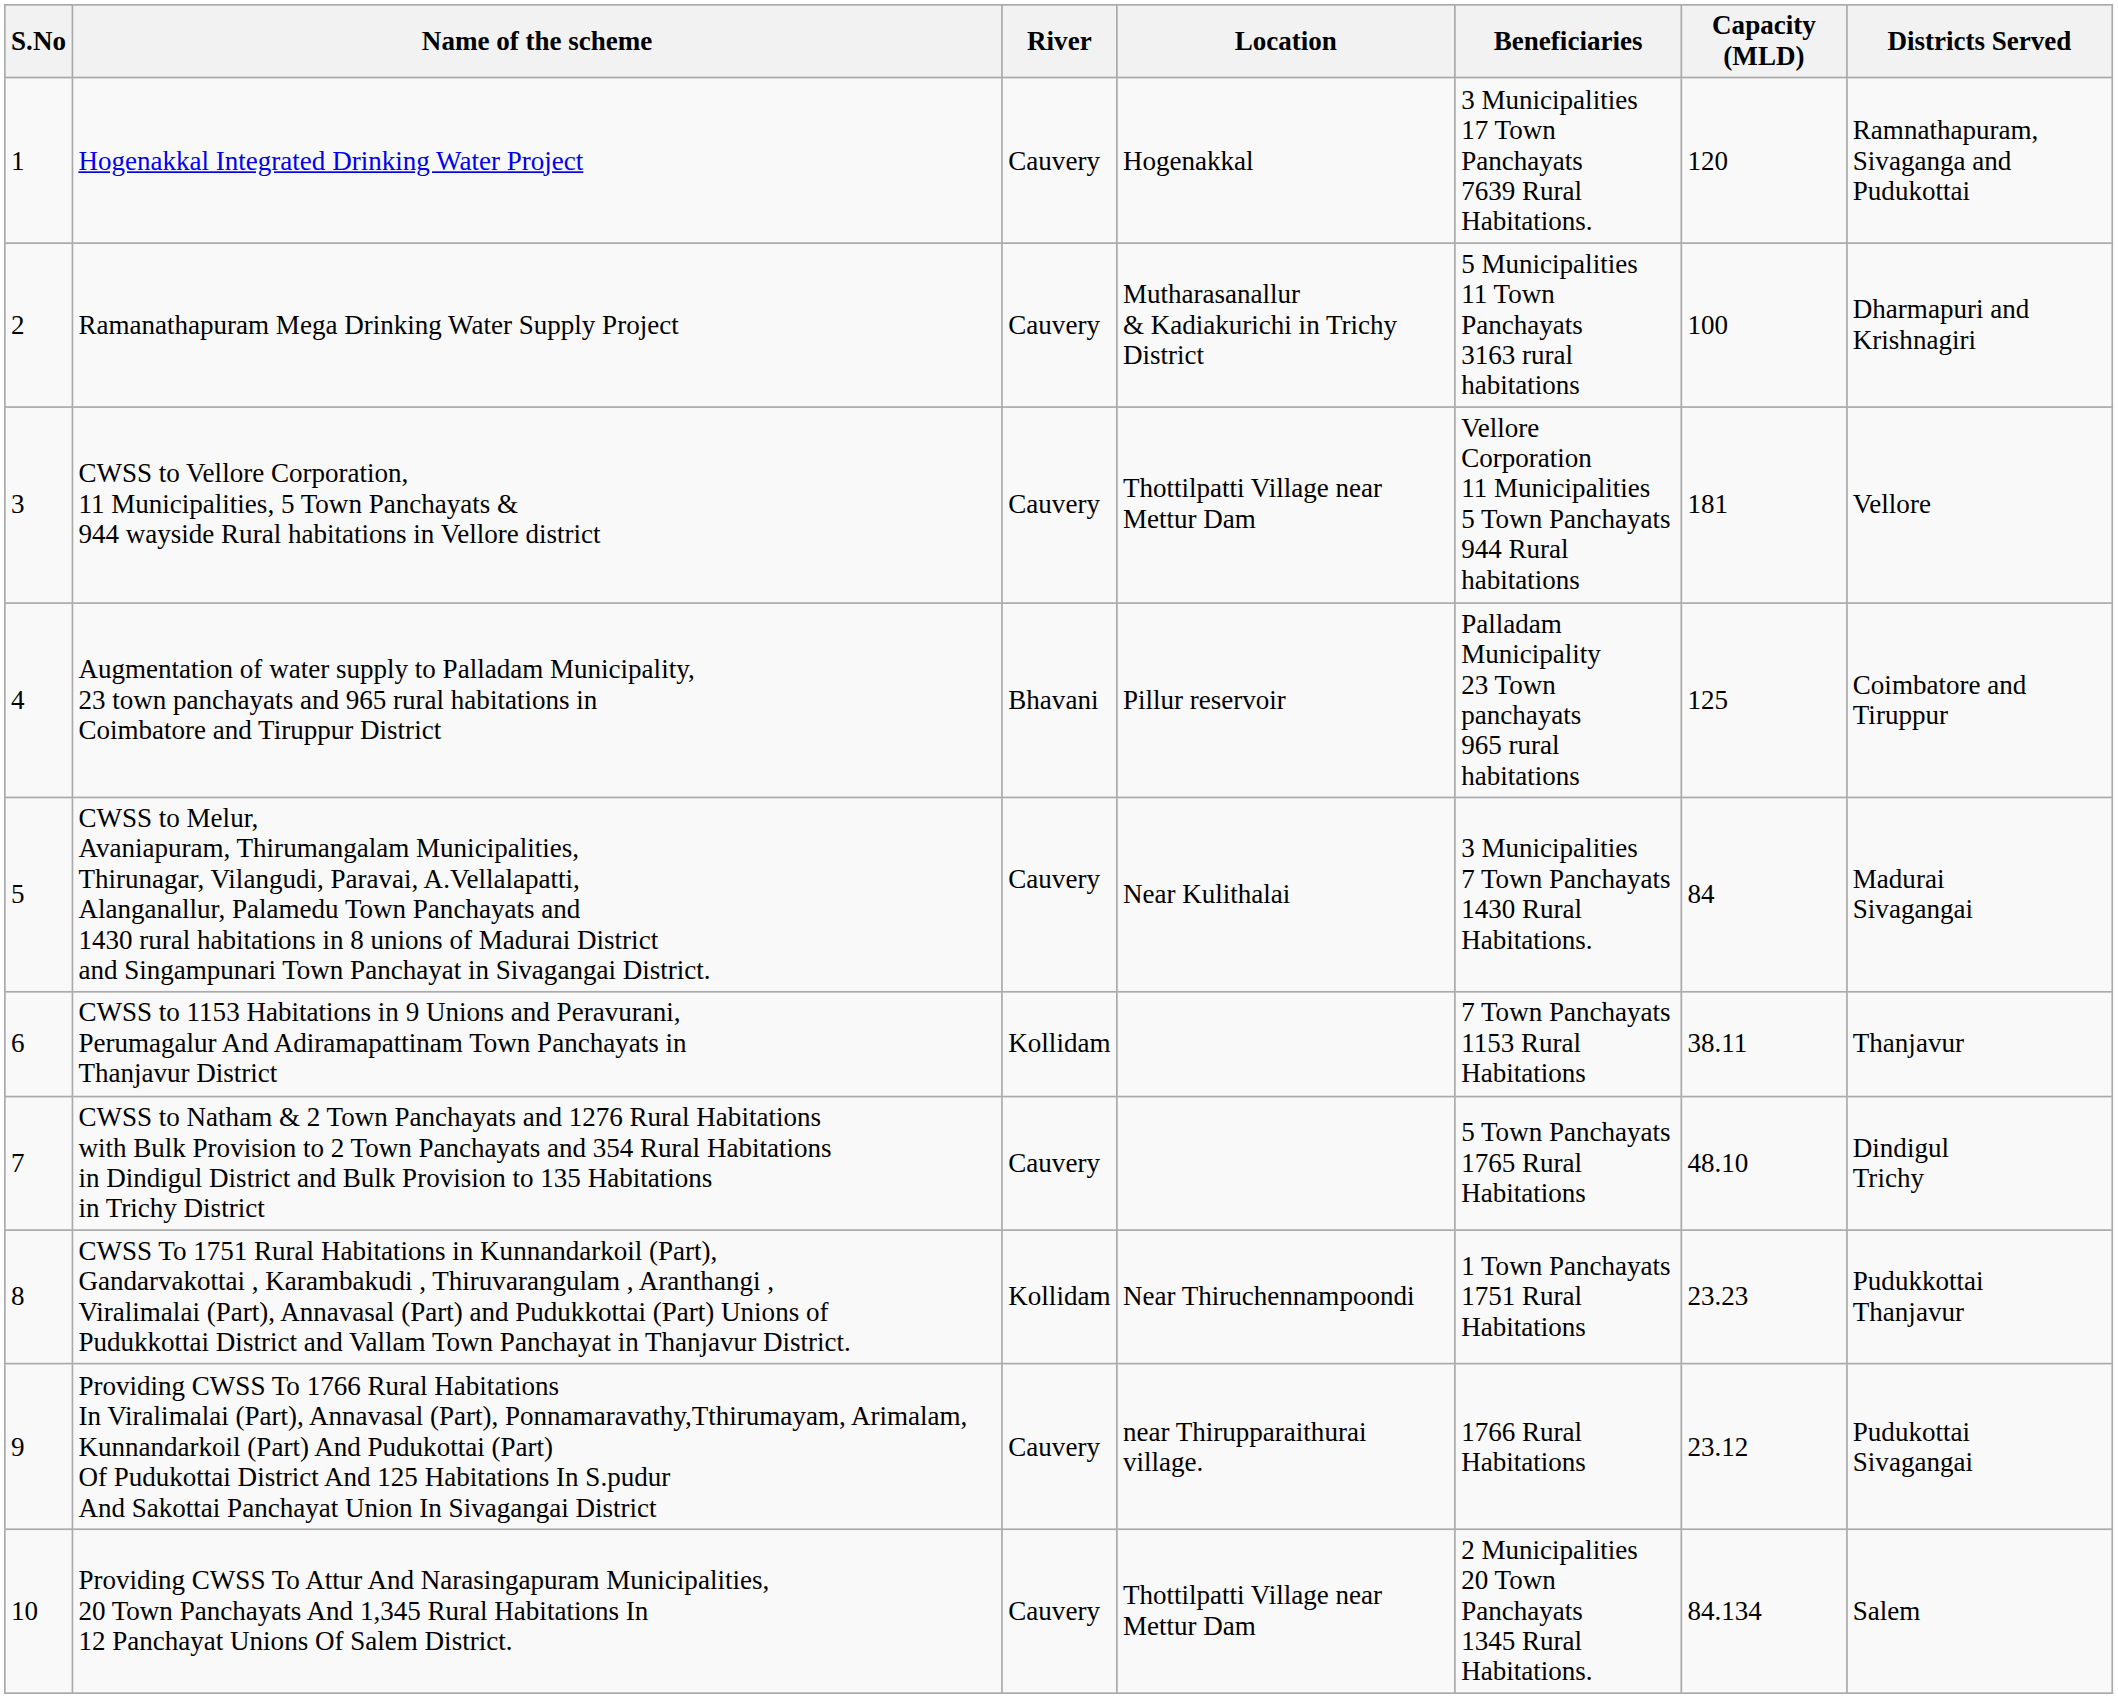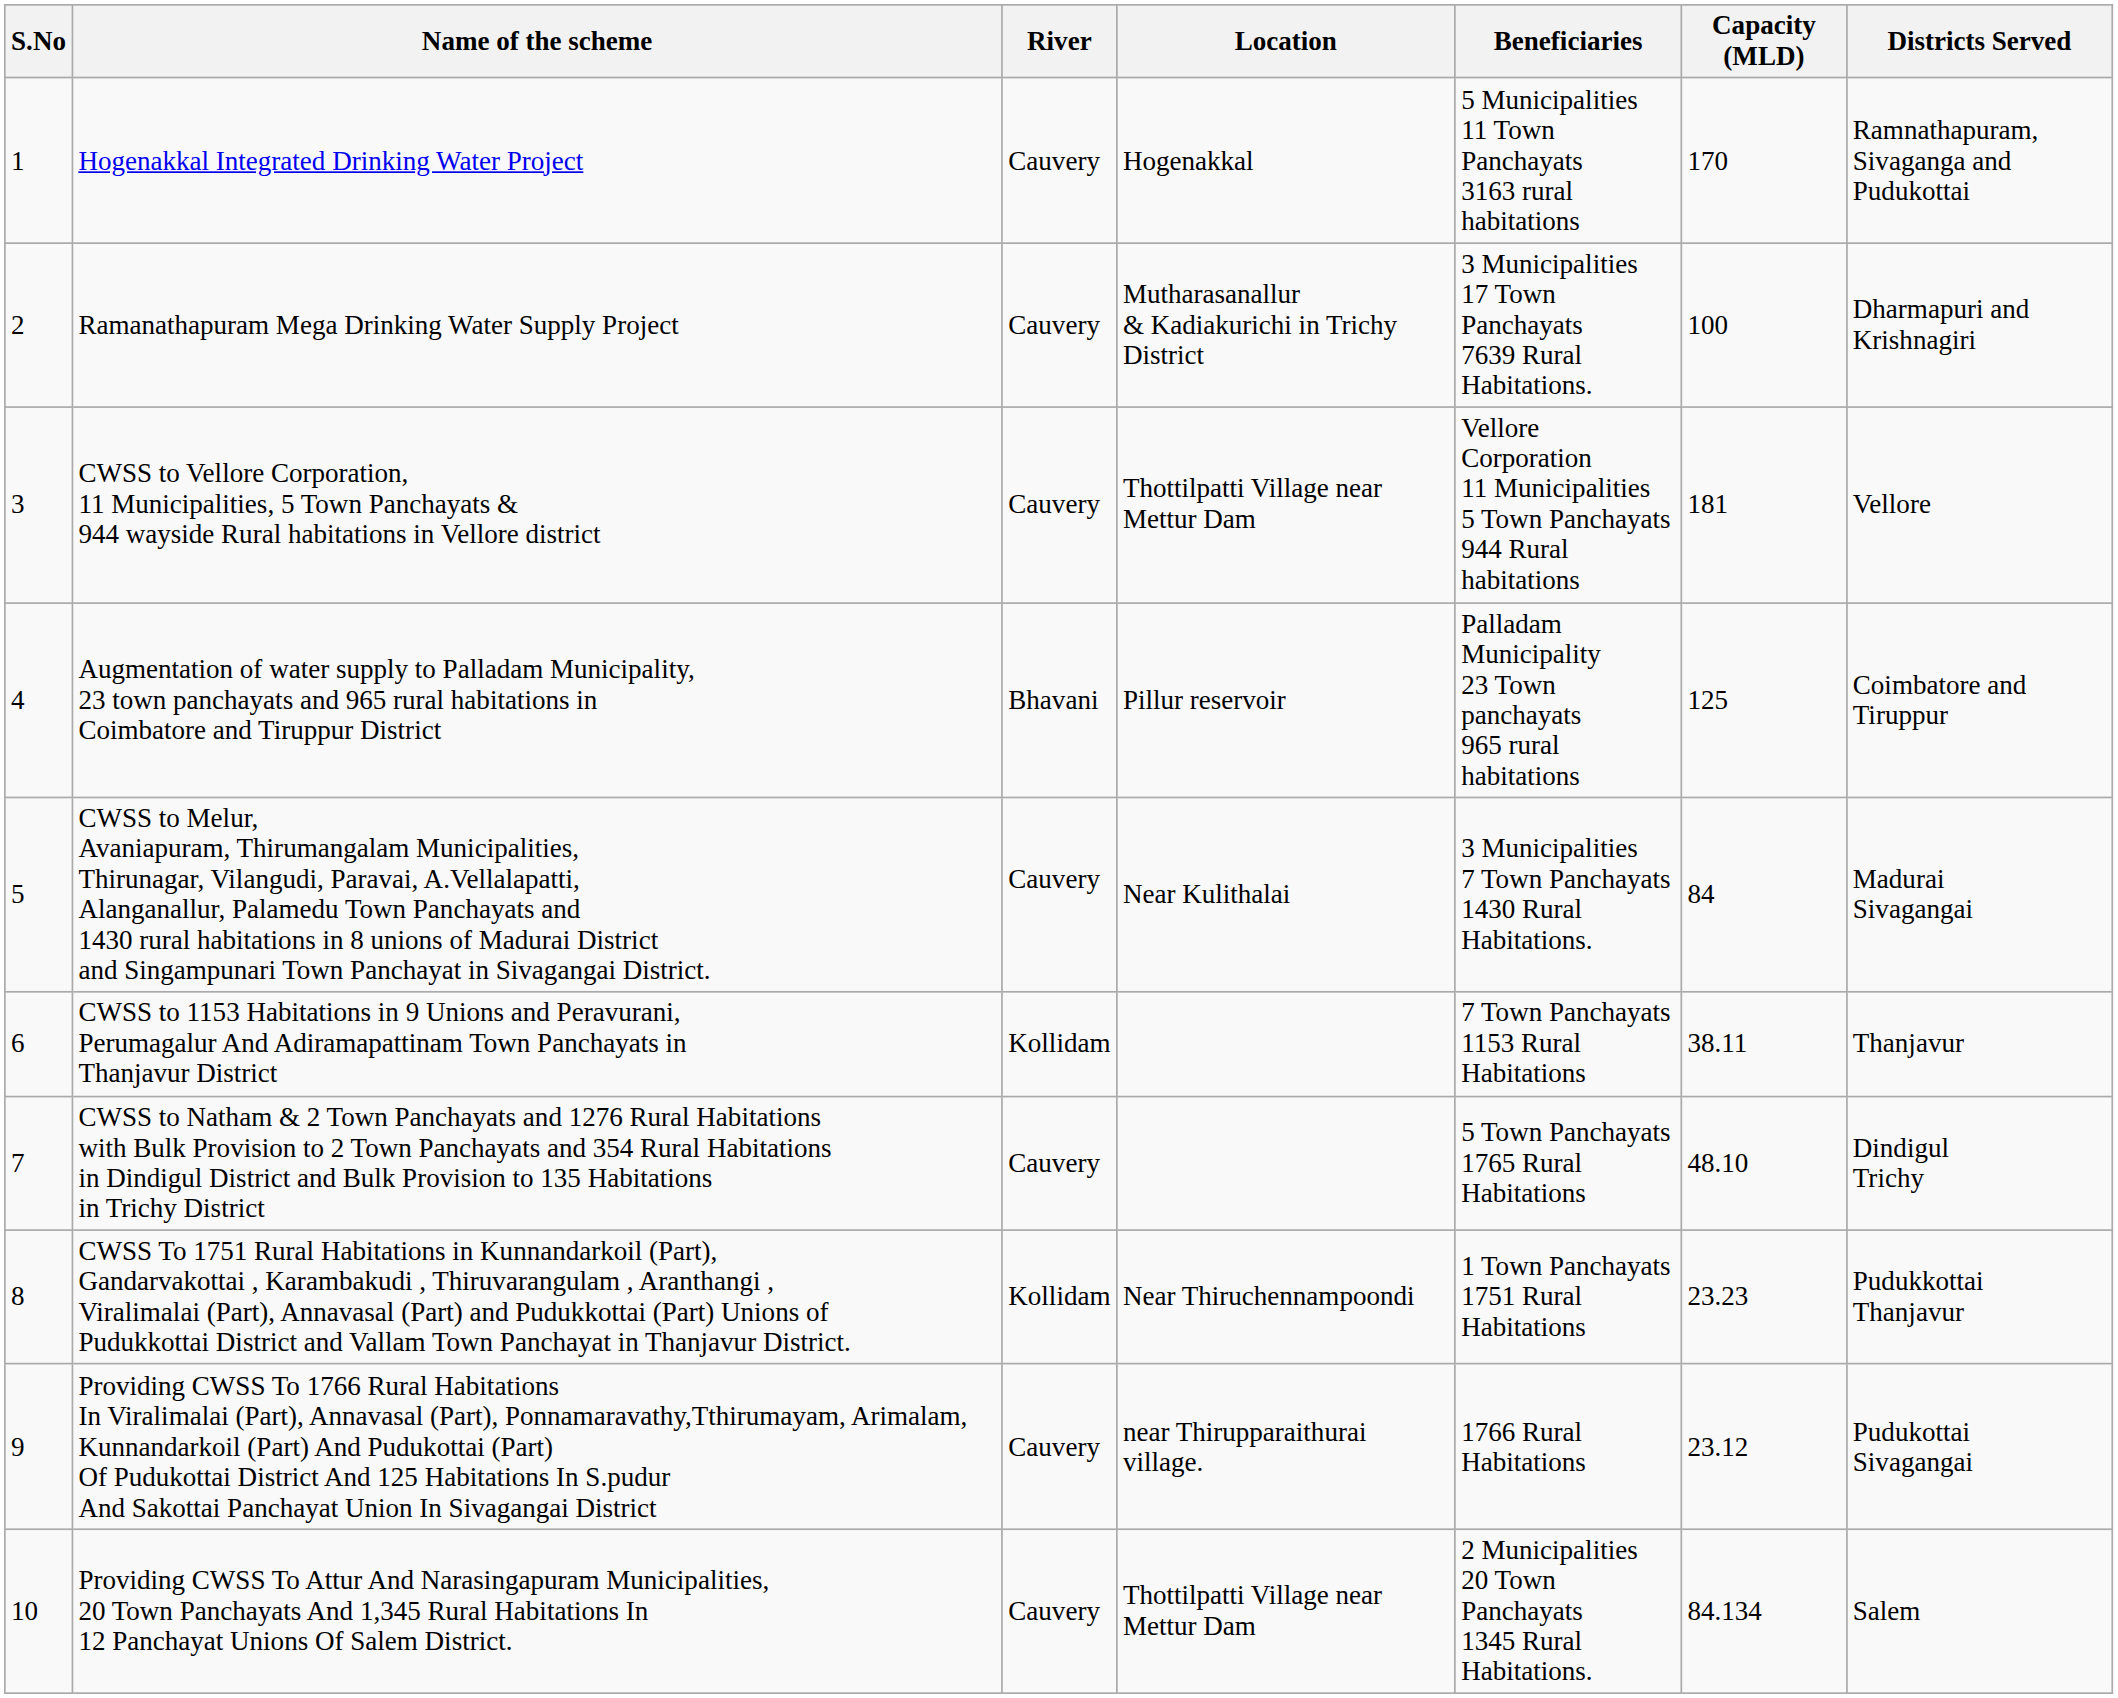 <table class="wikitable sortable">
 <tr>
 <th>S.No</th>
 <th>Name of the scheme</th>
 <th>River</th>
 <th>Location</th>
 <th>Beneficiaries</th>
 <th>Capacity (MLD)</th>
 <th>Districts Served</th>
 </tr>
 <tr>
 <td>1</td>
 <td><a href='#'>Hogenakkal Integrated Drinking Water Project</a></td>
 <td>Cauvery</td>
 <td>Hogenakkal</td>
-<td>3 Municipalities<br>17 Town Panchayats<br>7639 Rural Habitations.</td>
-<td>120</td>
+<td>5 Municipalities<br>11 Town Panchayats<br>3163 rural habitations</td>
+<td>170</td>
 <td>Ramnathapuram,<br>Sivaganga and Pudukottai</td>
 </tr>
 <tr>
 <td>2</td>
 <td>Ramanathapuram Mega Drinking Water Supply Project</td>
 <td>Cauvery</td>
 <td>Mutharasanallur<br>& Kadiakurichi in Trichy District</td>
-<td>5 Municipalities<br>11 Town Panchayats<br>3163 rural habitations</td>
+<td>3 Municipalities<br>17 Town Panchayats<br>7639 Rural Habitations.</td>
 <td>100</td>
 <td>Dharmapuri and Krishnagiri</td>
 </tr>
 <tr>
 <td>3</td>
 <td>CWSS to Vellore Corporation,<br>11 Municipalities, 5 Town Panchayats &<br>944 wayside Rural habitations in Vellore district</td>
 <td>Cauvery</td>
 <td>Thottilpatti Village near Mettur Dam</td>
 <td>Vellore Corporation<br>11 Municipalities<br>5 Town Panchayats<br>944  Rural habitations</td>
 <td>181</td>
 <td>Vellore</td>
 </tr>
 <tr>
 <td>4</td>
 <td>Augmentation of water supply to Palladam Municipality,<br>23 town panchayats and 965 rural habitations in<br>Coimbatore and Tiruppur District</td>
 <td>Bhavani</td>
 <td>Pillur reservoir</td>
 <td>Palladam Municipality<br>23 Town panchayats<br>965 rural habitations</td>
 <td>125</td>
 <td>Coimbatore and<br>Tiruppur</td>
 </tr>
 <tr>
 <td>5</td>
 <td>CWSS to Melur,<br>Avaniapuram, Thirumangalam Municipalities,<br>Thirunagar, Vilangudi, Paravai, A.Vellalapatti,<br>Alanganallur, Palamedu Town Panchayats and<br>1430 rural habitations in 8 unions of Madurai District<br>and Singampunari Town Panchayat in Sivagangai District.</td>
 <td>Cauvery<br><br></td>
 <td>Near Kulithalai</td>
 <td>3 Municipalities<br>7 Town Panchayats<br>1430 Rural Habitations.</td>
 <td>84</td>
 <td>Madurai<br>Sivagangai</td>
 </tr>
 <tr>
 <td>6</td>
 <td>CWSS to 1153 Habitations in 9 Unions and Peravurani,<br>Perumagalur And Adiramapattinam Town Panchayats in<br>Thanjavur District</td>
 <td>Kollidam</td>
 <td></td>
 <td>7 Town Panchayats<br>1153 Rural Habitations</td>
 <td>38.11</td>
 <td>Thanjavur</td>
 </tr>
 <tr>
 <td>7</td>
 <td>CWSS to Natham & 2 Town Panchayats and 1276 Rural Habitations<br>with Bulk Provision to 2 Town Panchayats and 354 Rural Habitations<br>in Dindigul District and Bulk Provision to 135 Habitations<br>in Trichy District</td>
 <td>Cauvery</td>
 <td></td>
 <td>5 Town Panchayats<br>1765 Rural Habitations</td>
 <td>48.10</td>
 <td>Dindigul<br>Trichy</td>
 </tr>
 <tr>
 <td>8</td>
 <td>CWSS To 1751 Rural Habitations in Kunnandarkoil (Part),<br>Gandarvakottai , Karambakudi , Thiruvarangulam , Aranthangi ,<br>Viralimalai (Part), Annavasal (Part) and Pudukkottai (Part) Unions of<br>Pudukkottai District and Vallam Town Panchayat in Thanjavur District.</td>
 <td>Kollidam</td>
 <td>Near Thiruchennampoondi</td>
 <td>1 Town Panchayats<br>1751 Rural Habitations</td>
 <td>23.23</td>
 <td>Pudukkottai<br>Thanjavur</td>
 </tr>
 <tr>
 <td>9</td>
 <td>Providing CWSS To 1766 Rural Habitations<br>In Viralimalai (Part), Annavasal (Part), Ponnamaravathy,Tthirumayam, Arimalam, Kunnandarkoil (Part) And Pudukottai (Part)<br>Of Pudukottai District And 125 Habitations In S.pudur<br>And Sakottai Panchayat Union In Sivagangai District</td>
 <td>Cauvery</td>
 <td>near Thirupparaithurai village.</td>
 <td>1766 Rural Habitations</td>
 <td>23.12</td>
 <td>Pudukottai<br>Sivagangai</td>
 </tr>
 <tr>
 <td>10</td>
 <td>Providing CWSS To Attur And Narasingapuram Municipalities,<br>20 Town Panchayats And 1,345 Rural Habitations In<br>12 Panchayat Unions Of Salem District.</td>
 <td>Cauvery</td>
 <td>Thottilpatti Village near Mettur Dam</td>
 <td>2 Municipalities<br>20 Town Panchayats<br>1345 Rural Habitations.</td>
 <td>84.134</td>
 <td>Salem</td>
 </tr>
 </table>
